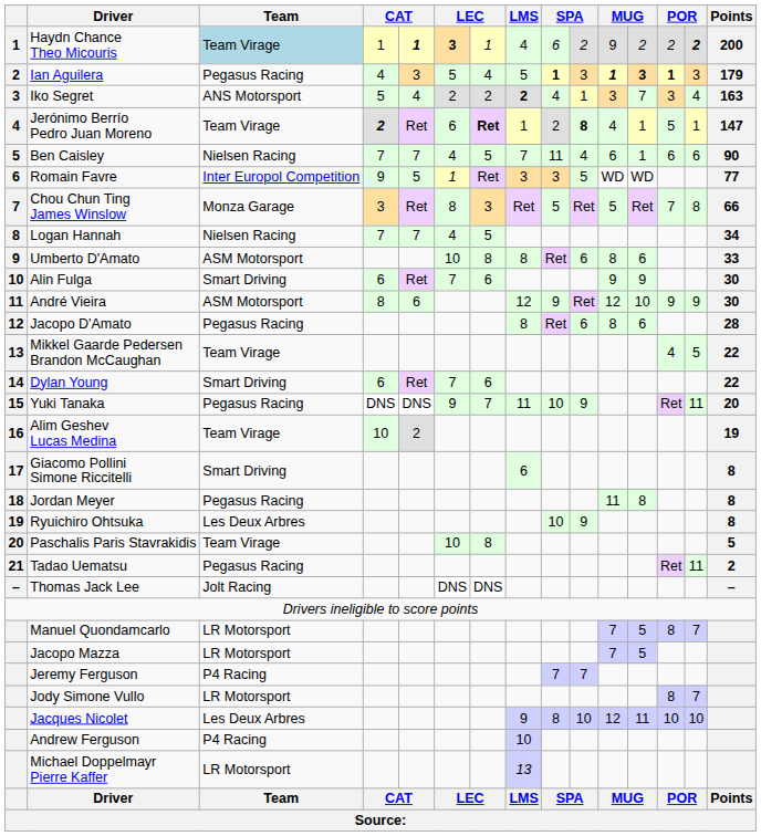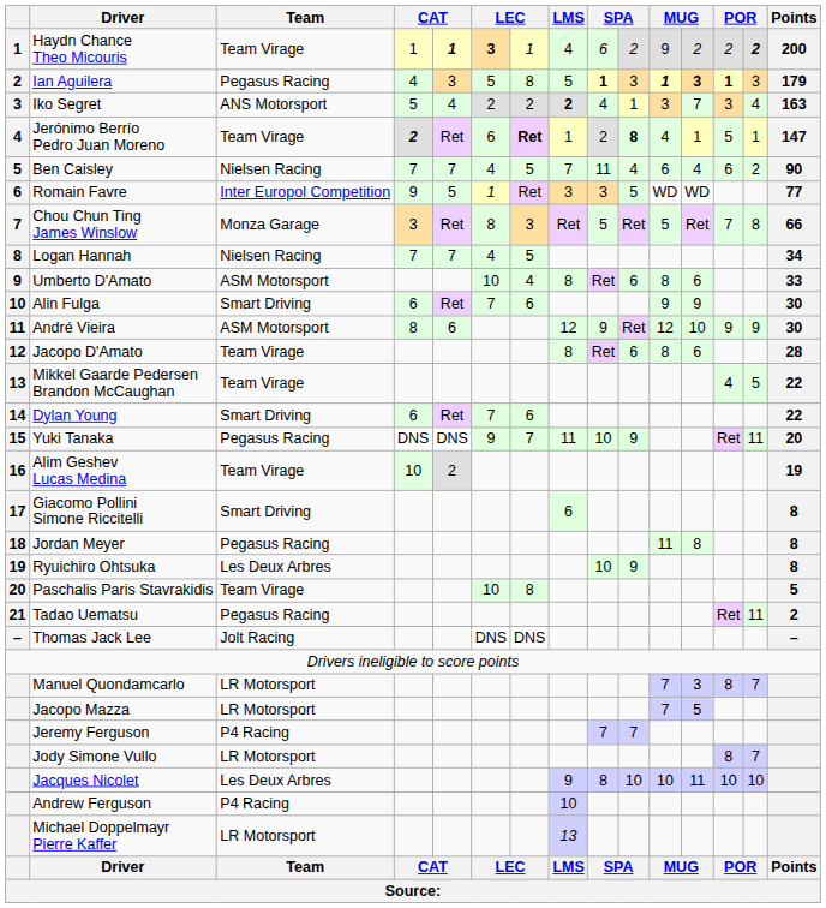 <table class="wikitable" style="font-size:85%; text-align:center">
 <tr>
 <th></th>
 <th>Driver</th>
 <th>Team</th>
 <th colspan="2"><a href='#'>CAT</a><br></th>
 <th colspan="2"><a href='#'>LEC</a><br></th>
 <th><a href='#'>LMS</a><br></th>
 <th colspan="2"><a href='#'>SPA</a><br></th>
 <th colspan="2"><a href='#'>MUG</a><br></th>
 <th colspan="2"><a href='#'>POR</a><br></th>
 <th>Points</th>
 </tr>
 <tr>
 <th>1</th>
 <td align="left"> Haydn Chance<br> <a href='#'>Theo Micouris</a></td>
-<td align="left" style="background: lightblue;"> Team Virage</td>
+<td align="left"> Team Virage</td>
 <td style="background:#ffffbf">1</td>
 <td style="background:#ffffbf"><strong><em>1</em></strong></td>
 <td style="background:#ffdf9f"><strong>3</strong></td>
 <td style="background:#ffffbf"><em>1</em></td>
 <td style="background:#dfffdf">4</td>
 <td style="background:#dfffdf"><em>6</em></td>
 <td style="background:#dfdfdf"><em>2</em></td>
 <td style="background:#dfdfdf">9</td>
 <td style="background:#dfdfdf"><em>2</em></td>
 <td style="background:#dfdfdf"><em>2</em></td>
 <td style="background:#dfdfdf"><strong><em>2</em></strong></td>
 <th>200</th>
 </tr>
 <tr>
 <th>2</th>
 <td align="left"> <a href='#'>Ian Aguilera</a></td>
 <td align="left"> Pegasus Racing</td>
 <td style="background:#dfffdf">4</td>
 <td style="background:#ffdf9f">3</td>
 <td style="background:#dfffdf">5</td>
-<td style="background:#dfffdf">4</td>
+<td style="background:#dfffdf">8</td>
 <td style="background:#dfffdf">5</td>
 <td style="background:#ffffbf"><strong>1</strong></td>
 <td style="background:#ffdf9f">3</td>
 <td style="background:#ffffbf"><strong><em>1</em></strong></td>
 <td style="background:#ffdf9f"><strong>3</strong></td>
 <td style="background:#ffffbf"><strong>1</strong></td>
 <td style="background:#ffdf9f">3</td>
 <th>179</th>
 </tr>
 <tr>
 <th>3</th>
 <td align="left"> Iko Segret</td>
 <td align="left"> ANS Motorsport</td>
 <td style="background:#dfffdf">5</td>
 <td style="background:#dfffdf">4</td>
 <td style="background:#dfdfdf">2</td>
 <td style="background:#dfdfdf">2</td>
 <td style="background:#dfdfdf"><strong>2</strong></td>
 <td style="background:#dfffdf">4</td>
 <td style="background:#ffffbf">1</td>
 <td style="background:#ffdf9f">3</td>
 <td style="background:#dfffdf">7</td>
 <td style="background:#ffdf9f">3</td>
 <td style="background:#dfffdf">4</td>
 <th>163</th>
 </tr>
 <tr>
 <th>4</th>
 <td align="left"> Jerónimo Berrío<br> Pedro Juan Moreno</td>
 <td align="left"> Team Virage</td>
 <td style="background:#dfdfdf"><strong><em>2</em></strong></td>
 <td style="background:#efcfff">Ret</td>
 <td style="background:#dfffdf">6</td>
 <td style="background:#efcfff"><strong>Ret</strong></td>
 <td style="background:#ffffbf">1</td>
 <td style="background:#dfdfdf">2</td>
 <td style="background:#dfffdf"><strong>8</strong></td>
 <td style="background:#dfffdf">4</td>
 <td style="background:#ffffbf">1</td>
 <td style="background:#dfffdf">5</td>
 <td style="background:#ffffbf">1</td>
 <th>147</th>
 </tr>
 <tr>
 <th>5</th>
 <td align="left"> Ben Caisley</td>
 <td align="left"> Nielsen Racing</td>
 <td style="background:#dfffdf">7</td>
 <td style="background:#dfffdf">7</td>
 <td style="background:#dfffdf">4</td>
 <td style="background:#dfffdf">5</td>
 <td style="background:#dfffdf">7</td>
 <td style="background:#dfffdf">11</td>
 <td style="background:#dfffdf">4</td>
 <td style="background:#dfffdf">6</td>
-<td style="background:#dfffdf">1</td>
+<td style="background:#dfffdf">4</td>
 <td style="background:#dfffdf">6</td>
-<td style="background:#dfffdf">6</td>
+<td style="background:#dfffdf">2</td>
 <th>90</th>
 </tr>
 <tr>
 <th>6</th>
 <td align="left"> Romain Favre</td>
 <td align="left"> <a href='#'>Inter Europol Competition</a></td>
 <td style="background:#dfffdf">9</td>
 <td style="background:#dfffdf">5</td>
 <td style="background:#ffffbf"><em>1</em></td>
 <td style="background:#efcfff">Ret</td>
 <td style="background:#ffdf9f">3</td>
 <td style="background:#ffdf9f">3</td>
 <td style="background:#dfffdf">5</td>
 <td style="background:#ffffff">WD</td>
 <td style="background:#ffffff">WD</td>
 <td></td>
 <td></td>
 <th>77</th>
 </tr>
 <tr>
 <th>7</th>
 <td align="left"> Chou Chun Ting<br> <a href='#'>James Winslow</a></td>
 <td align="left"> Monza Garage</td>
 <td style="background:#ffdf9f">3</td>
 <td style="background:#efcfff">Ret</td>
 <td style="background:#dfffdf">8</td>
 <td style="background:#ffdf9f">3</td>
 <td style="background:#efcfff">Ret</td>
 <td style="background:#dfffdf">5</td>
 <td style="background:#efcfff">Ret</td>
 <td style="background:#dfffdf">5</td>
 <td style="background:#efcfff">Ret</td>
 <td style="background:#dfffdf">7</td>
 <td style="background:#dfffdf">8</td>
 <th>66</th>
 </tr>
 <tr>
 <th>8</th>
 <td align="left"> Logan Hannah</td>
 <td align="left"> Nielsen Racing</td>
 <td style="background:#dfffdf">7</td>
 <td style="background:#dfffdf">7</td>
 <td style="background:#dfffdf">4</td>
 <td style="background:#dfffdf">5</td>
 <td></td>
 <td></td>
 <td></td>
 <td></td>
 <td></td>
 <td></td>
 <td></td>
 <th>34</th>
 </tr>
 <tr>
 <th>9</th>
 <td align="left"> Umberto D'Amato</td>
 <td align="left"> ASM Motorsport</td>
 <td></td>
 <td></td>
 <td style="background:#dfffdf">10</td>
-<td style="background:#dfffdf">8</td>
+<td style="background:#dfffdf">4</td>
 <td style="background:#dfffdf">8</td>
 <td style="background:#efcfff">Ret</td>
 <td style="background:#dfffdf">6</td>
 <td style="background:#dfffdf">8</td>
 <td style="background:#dfffdf">6</td>
 <td></td>
 <td></td>
 <th>33</th>
 </tr>
 <tr>
 <th>10</th>
 <td align="left"> Alin Fulga</td>
 <td align="left"> Smart Driving</td>
 <td style="background:#dfffdf">6</td>
 <td style="background:#efcfff">Ret</td>
 <td style="background:#dfffdf">7</td>
 <td style="background:#dfffdf">6</td>
 <td></td>
 <td></td>
 <td></td>
 <td style="background:#dfffdf">9</td>
 <td style="background:#dfffdf">9</td>
 <td></td>
 <td></td>
 <th>30</th>
 </tr>
 <tr>
 <th>11</th>
 <td align="left"> André Vieira</td>
 <td align="left"> ASM Motorsport</td>
 <td style="background:#dfffdf">8</td>
 <td style="background:#dfffdf">6</td>
 <td></td>
 <td></td>
 <td style="background:#dfffdf">12</td>
 <td style="background:#dfffdf">9</td>
 <td style="background:#efcfff">Ret</td>
 <td style="background:#dfffdf">12</td>
 <td style="background:#dfffdf">10</td>
 <td style="background:#dfffdf">9</td>
 <td style="background:#dfffdf">9</td>
 <th>30</th>
 </tr>
 <tr>
 <th>12</th>
 <td align="left"> Jacopo D'Amato</td>
-<td align="left"> Pegasus Racing</td>
+<td align="left"> Team Virage</td>
 <td></td>
 <td></td>
 <td></td>
 <td></td>
 <td style="background:#dfffdf">8</td>
 <td style="background:#efcfff">Ret</td>
 <td style="background:#dfffdf">6</td>
 <td style="background:#dfffdf">8</td>
 <td style="background:#dfffdf">6</td>
 <td></td>
 <td></td>
 <th>28</th>
 </tr>
 <tr>
 <th>13</th>
 <td align="left"> Mikkel Gaarde Pedersen<br> Brandon McCaughan</td>
 <td align="left"> Team Virage</td>
 <td></td>
 <td></td>
 <td></td>
 <td></td>
 <td></td>
 <td></td>
 <td></td>
 <td></td>
 <td></td>
 <td style="background:#dfffdf">4</td>
 <td style="background:#dfffdf">5</td>
 <th>22</th>
 </tr>
 <tr>
 <th>14</th>
 <td align="left"> <a href='#'>Dylan Young</a></td>
 <td align="left"> Smart Driving</td>
 <td style="background:#dfffdf">6</td>
 <td style="background:#efcfff">Ret</td>
 <td style="background:#dfffdf">7</td>
 <td style="background:#dfffdf">6</td>
 <td></td>
 <td></td>
 <td></td>
 <td></td>
 <td></td>
 <td></td>
 <td></td>
 <th>22</th>
 </tr>
 <tr>
 <th>15</th>
 <td align="left"> Yuki Tanaka</td>
 <td align="left"> Pegasus Racing</td>
 <td style="background:#ffffff">DNS</td>
 <td style="background:#ffffff">DNS</td>
 <td style="background:#dfffdf">9</td>
 <td style="background:#dfffdf">7</td>
 <td style="background:#dfffdf">11</td>
 <td style="background:#dfffdf">10</td>
 <td style="background:#dfffdf">9</td>
 <td></td>
 <td></td>
 <td style="background:#efcfff">Ret</td>
 <td style="background:#dfffdf">11</td>
 <th>20</th>
 </tr>
 <tr>
 <th>16</th>
 <td align="left"> Alim Geshev<br> <a href='#'>Lucas Medina</a></td>
 <td align="left"> Team Virage</td>
 <td style="background:#dfffdf">10</td>
 <td style="background:#dfdfdf">2</td>
 <td></td>
 <td></td>
 <td></td>
 <td></td>
 <td></td>
 <td></td>
 <td></td>
 <td></td>
 <td></td>
 <th>19</th>
 </tr>
 <tr>
 <th>17</th>
 <td align="left"> Giacomo Pollini<br> Simone Riccitelli</td>
 <td align="left"> Smart Driving</td>
 <td></td>
 <td></td>
 <td></td>
 <td></td>
 <td style="background:#dfffdf">6</td>
 <td></td>
 <td></td>
 <td></td>
 <td></td>
 <td></td>
 <td></td>
 <th>8</th>
 </tr>
 <tr>
 <th>18</th>
 <td align="left"> Jordan Meyer</td>
 <td align="left"> Pegasus Racing</td>
 <td></td>
 <td></td>
 <td></td>
 <td></td>
 <td></td>
 <td></td>
 <td></td>
 <td style="background:#dfffdf">11</td>
 <td style="background:#dfffdf">8</td>
 <td></td>
 <td></td>
 <th>8</th>
 </tr>
 <tr>
 <th>19</th>
 <td align="left"> Ryuichiro Ohtsuka</td>
 <td align="left"> Les Deux Arbres</td>
 <td></td>
 <td></td>
 <td></td>
 <td></td>
 <td></td>
 <td style="background:#dfffdf">10</td>
 <td style="background:#dfffdf">9</td>
 <td></td>
 <td></td>
 <td></td>
 <td></td>
 <th>8</th>
 </tr>
 <tr>
 <th>20</th>
 <td align="left"> Paschalis Paris Stavrakidis</td>
 <td align="left"> Team Virage</td>
 <td></td>
 <td></td>
 <td style="background:#dfffdf">10</td>
 <td style="background:#dfffdf">8</td>
 <td></td>
 <td></td>
 <td></td>
 <td></td>
 <td></td>
 <td></td>
 <td></td>
 <th>5</th>
 </tr>
 <tr>
 <th>21</th>
 <td align="left"> Tadao Uematsu</td>
 <td align="left"> Pegasus Racing</td>
 <td></td>
 <td></td>
 <td></td>
 <td></td>
 <td></td>
 <td></td>
 <td></td>
 <td></td>
 <td></td>
 <td style="background:#efcfff">Ret</td>
 <td style="background:#dfffdf">11</td>
 <th>2</th>
 </tr>
 <tr>
 <th>–</th>
 <td align="left"> Thomas Jack Lee</td>
 <td align="left"> Jolt Racing</td>
 <td></td>
 <td></td>
 <td style="background:#ffffff">DNS</td>
 <td style="background:#ffffff">DNS</td>
 <td></td>
 <td></td>
 <td></td>
 <td></td>
 <td></td>
 <td></td>
 <td></td>
 <th>–</th>
 </tr>
 <tr>
 <td colspan="15"><em>Drivers ineligible to score points</em></td>
 </tr>
 <tr>
 <th></th>
 <td align="left"> Manuel Quondamcarlo</td>
 <td align="left"> LR Motorsport</td>
 <td></td>
 <td></td>
 <td></td>
 <td></td>
 <td></td>
 <td></td>
 <td></td>
 <td style="background:#cfcfff">7</td>
-<td style="background:#cfcfff">5</td>
+<td style="background:#cfcfff">3</td>
 <td style="background:#cfcfff">8</td>
 <td style="background:#cfcfff">7</td>
 <th></th>
 </tr>
 <tr>
 <th></th>
 <td align="left"> Jacopo Mazza</td>
 <td align="left"> LR Motorsport</td>
 <td></td>
 <td></td>
 <td></td>
 <td></td>
 <td></td>
 <td></td>
 <td></td>
 <td style="background:#cfcfff">7</td>
 <td style="background:#cfcfff">5</td>
 <td></td>
 <td></td>
 <th></th>
 </tr>
 <tr>
 <th></th>
 <td align="left"> Jeremy Ferguson</td>
 <td align="left"> P4 Racing</td>
 <td></td>
 <td></td>
 <td></td>
 <td></td>
 <td></td>
 <td style="background:#cfcfff">7</td>
 <td style="background:#cfcfff">7</td>
 <td></td>
 <td></td>
 <td></td>
 <td></td>
 <th></th>
 </tr>
 <tr>
 <th></th>
 <td align="left"> Jody Simone Vullo</td>
 <td align="left"> LR Motorsport</td>
 <td></td>
 <td></td>
 <td></td>
 <td></td>
 <td></td>
 <td></td>
 <td></td>
 <td></td>
 <td></td>
 <td style="background:#cfcfff">8</td>
 <td style="background:#cfcfff">7</td>
 <th></th>
 </tr>
 <tr>
 <th></th>
 <td align="left"> <a href='#'>Jacques Nicolet</a></td>
 <td align="left"> Les Deux Arbres</td>
 <td></td>
 <td></td>
 <td></td>
 <td></td>
 <td style="background:#cfcfff">9</td>
 <td style="background:#cfcfff">8</td>
 <td style="background:#cfcfff">10</td>
-<td style="background:#cfcfff">12</td>
+<td style="background:#cfcfff">10</td>
 <td style="background:#cfcfff">11</td>
 <td style="background:#cfcfff">10</td>
 <td style="background:#cfcfff">10</td>
 <th></th>
 </tr>
 <tr>
 <th></th>
 <td align="left"> Andrew Ferguson</td>
 <td align="left"> P4 Racing</td>
 <td></td>
 <td></td>
 <td></td>
 <td></td>
 <td style="background:#cfcfff">10</td>
 <td></td>
 <td></td>
 <td></td>
 <td></td>
 <td></td>
 <td></td>
 <th></th>
 </tr>
 <tr>
 <th></th>
 <td align="left"> Michael Doppelmayr<br> <a href='#'>Pierre Kaffer</a></td>
 <td align="left"> LR Motorsport</td>
 <td></td>
 <td></td>
 <td></td>
 <td></td>
 <td style="background:#cfcfff"><em>13</em></td>
 <td></td>
 <td></td>
 <td></td>
 <td></td>
 <td></td>
 <td></td>
 <th></th>
 </tr>
 <tr>
 <th></th>
 <th>Driver</th>
 <th>Team</th>
 <th colspan="2"><a href='#'>CAT</a><br></th>
 <th colspan="2"><a href='#'>LEC</a><br></th>
 <th><a href='#'>LMS</a><br></th>
 <th colspan="2"><a href='#'>SPA</a><br></th>
 <th colspan="2"><a href='#'>MUG</a><br></th>
 <th colspan="2"><a href='#'>POR</a><br></th>
 <th>Points</th>
 </tr>
 <tr>
 <th colspan="15">Source:</th>
 </tr>
 </table>
